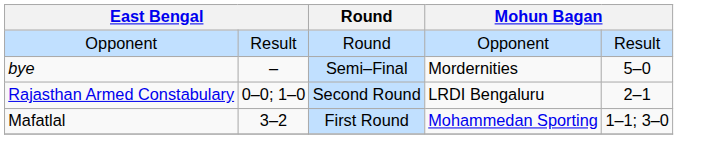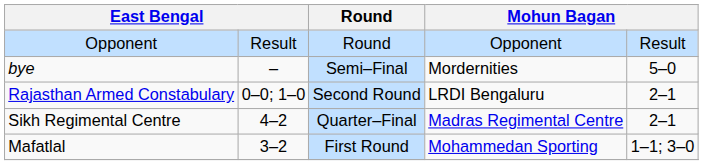 <table class="wikitable" style="text-align:center">
 <tr>
 <th colspan="2"><a href='#'>East Bengal</a></th>
 <th>Round</th>
 <th colspan="2"><a href='#'>Mohun Bagan</a></th>
 </tr>
 <tr style="background:#C1E0FF">
 <td>Opponent</td>
 <td colspan="1">Result</td>
 <td>Round</td>
 <td>Opponent</td>
 <td colspan="1">Result</td>
 </tr>
 <tr>
 <td style="text-align:left"><em>bye</em></td>
 <td colspan="1">–</td>
 <td style="background:#C1E0FF">Semi–Final</td>
 <td style="text-align:left">Mordernities</td>
 <td colspan="1">5–0</td>
 </tr>
 <tr>
 <td style="text-align:left"><a href='#'>Rajasthan Armed Constabulary</a></td>
 <td colspan="1">0–0; 1–0</td>
 <td style="background:#C1E0FF">Second Round</td>
 <td style="text-align:left">LRDI Bengaluru</td>
 <td colspan="1">2–1</td>
 </tr>
 <tr>
+<td style="text-align:left">Sikh Regimental Centre</td>
+<td colspan="1">4–2</td>
+<td style="background:#C1E0FF">Quarter–Final</td>
+<td style="text-align:left"><a href='#'>Madras Regimental Centre</a></td>
+<td colspan="1">2–1</td>
+</tr>
+<tr>
 <td style="text-align:left">Mafatlal</td>
 <td colspan="1">3–2</td>
 <td style="background:#C1E0FF">First Round</td>
 <td style="text-align:left"><a href='#'>Mohammedan Sporting</a></td>
 <td colspan="1">1–1; 3–0</td>
 </tr>
 <tr>
 </tr>
 </table>
